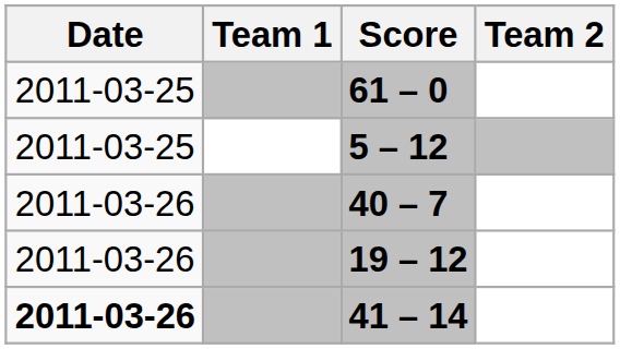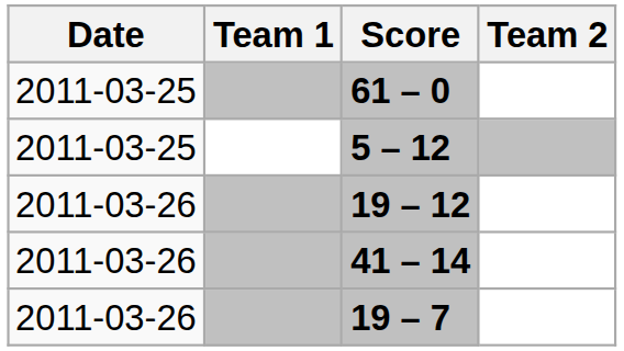 <table class="wikitable" style="margin:0.5em auto; font-size:95%">
 <tr>
 <th>Date</th>
 <th>Team 1</th>
 <th>Score</th>
 <th>Team 2</th>
 </tr>
 <tr>
 <td>2011-03-25</td>
 <td bgcolor="silver"></td>
 <td bgcolor="silver"><strong>61 – 0</strong></td>
 <td bgcolor="white"></td>
 </tr>
 <tr>
 <td>2011-03-25</td>
 <td bgcolor="white"></td>
 <td bgcolor="silver"><strong>5 – 12</strong></td>
 <td bgcolor="silver"></td>
 </tr>
 <tr>
 <td>2011-03-26</td>
 <td bgcolor="silver"></td>
-<td bgcolor="silver"><strong>40 – 7</strong></td>
+<td bgcolor="silver"><strong>19 – 12</strong></td>
 <td bgcolor="white"></td>
 </tr>
 <tr>
 <td>2011-03-26</td>
 <td bgcolor="silver"></td>
-<td bgcolor="silver"><strong>19 – 12</strong></td>
+<td bgcolor="silver"><strong>41 – 14</strong></td>
 <td bgcolor="white"></td>
 </tr>
 <tr>
-<td><strong>2011-03-26</strong></td>
+<td>2011-03-26</td>
 <td bgcolor="silver"></td>
-<td bgcolor="silver"><strong>41 – 14</strong></td>
+<td bgcolor="silver"><strong>19 – 7</strong></td>
 <td bgcolor="white"></td>
 </tr>
 </table>
